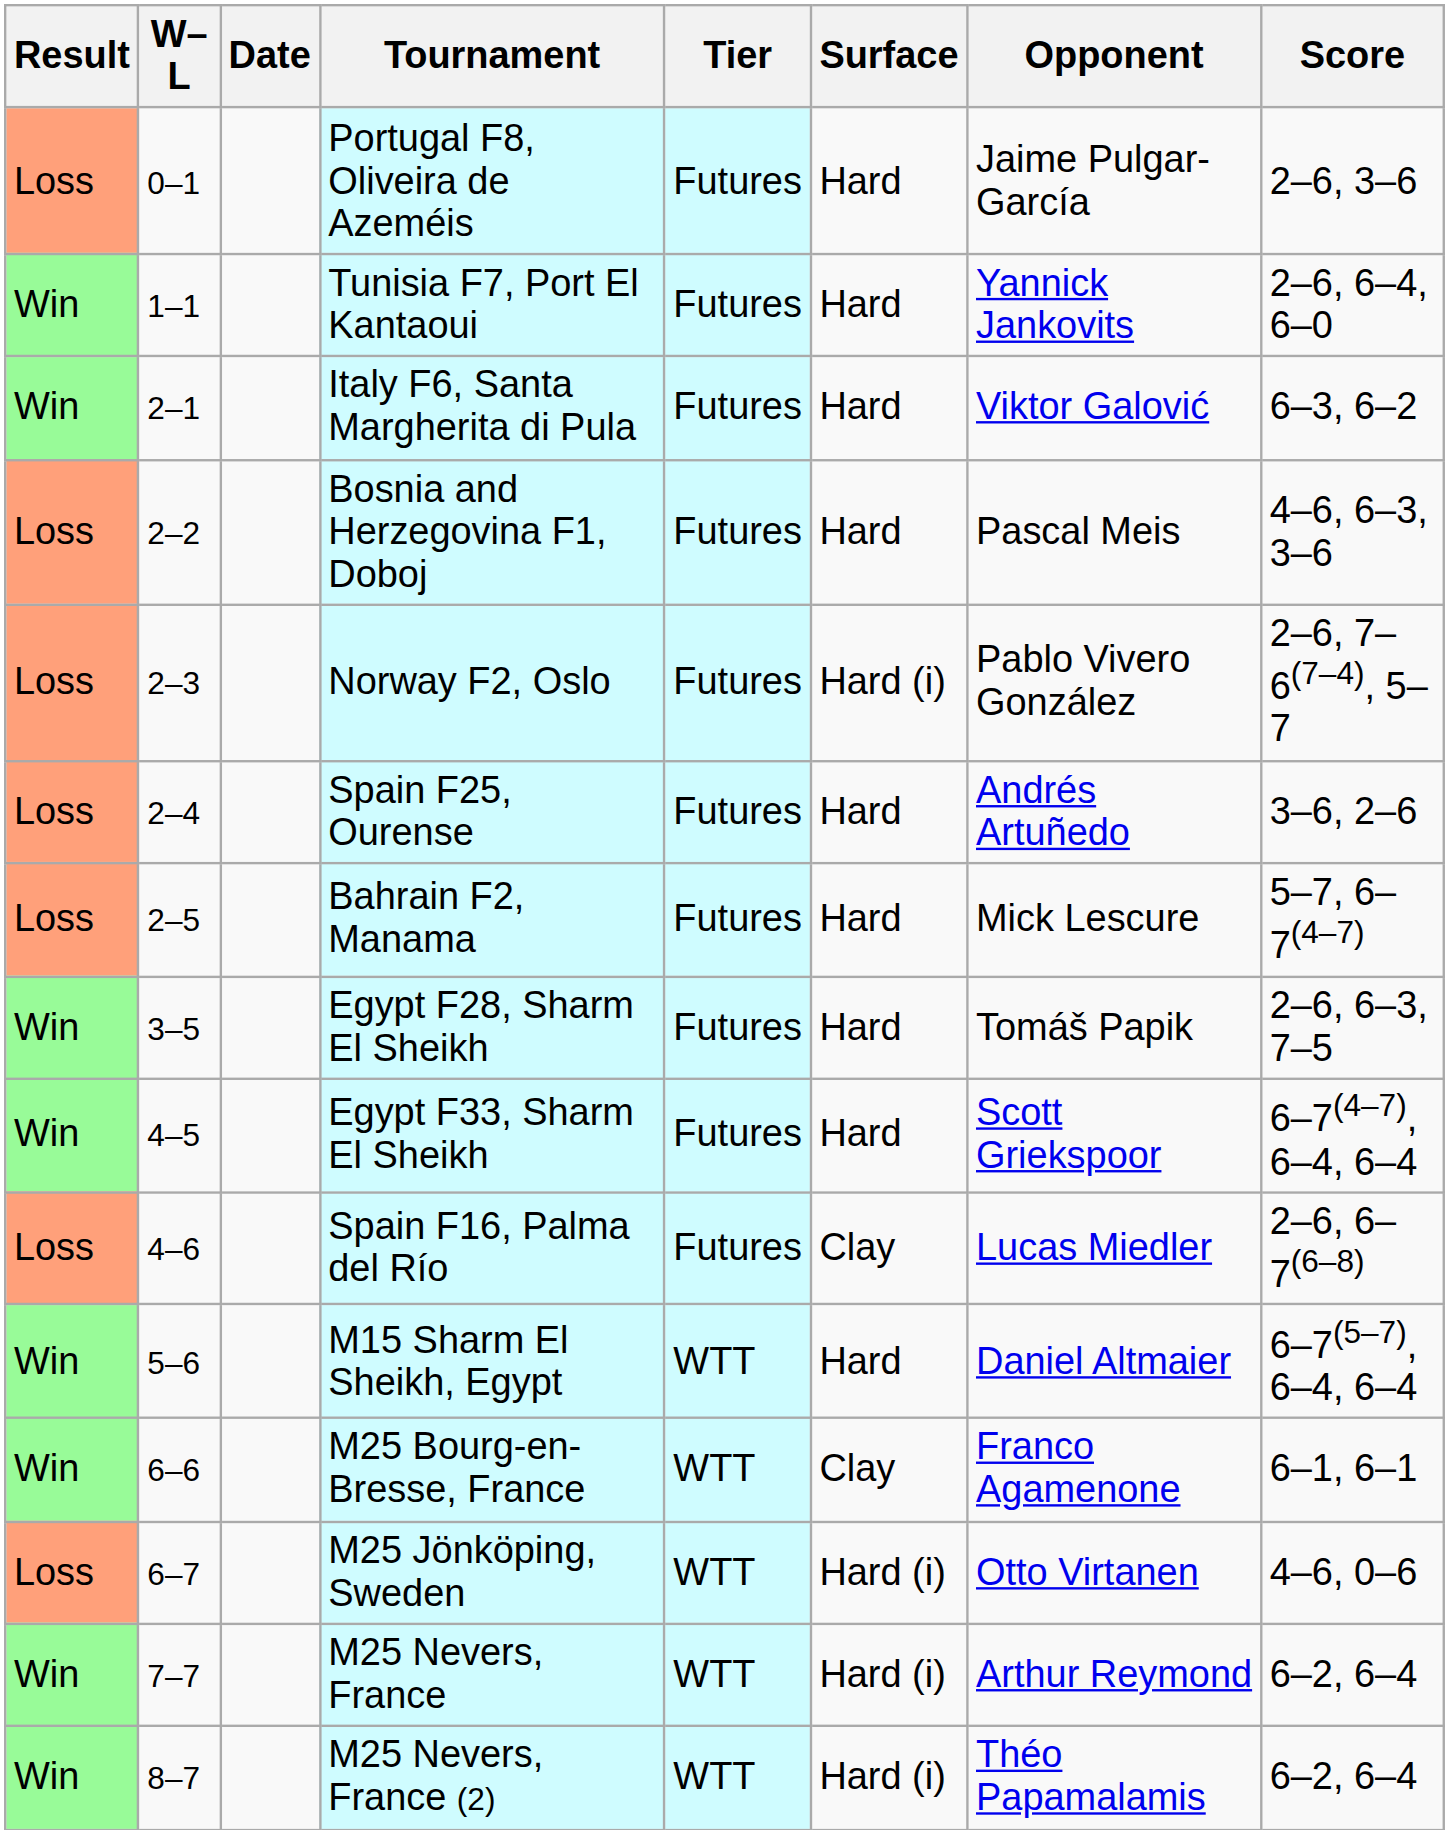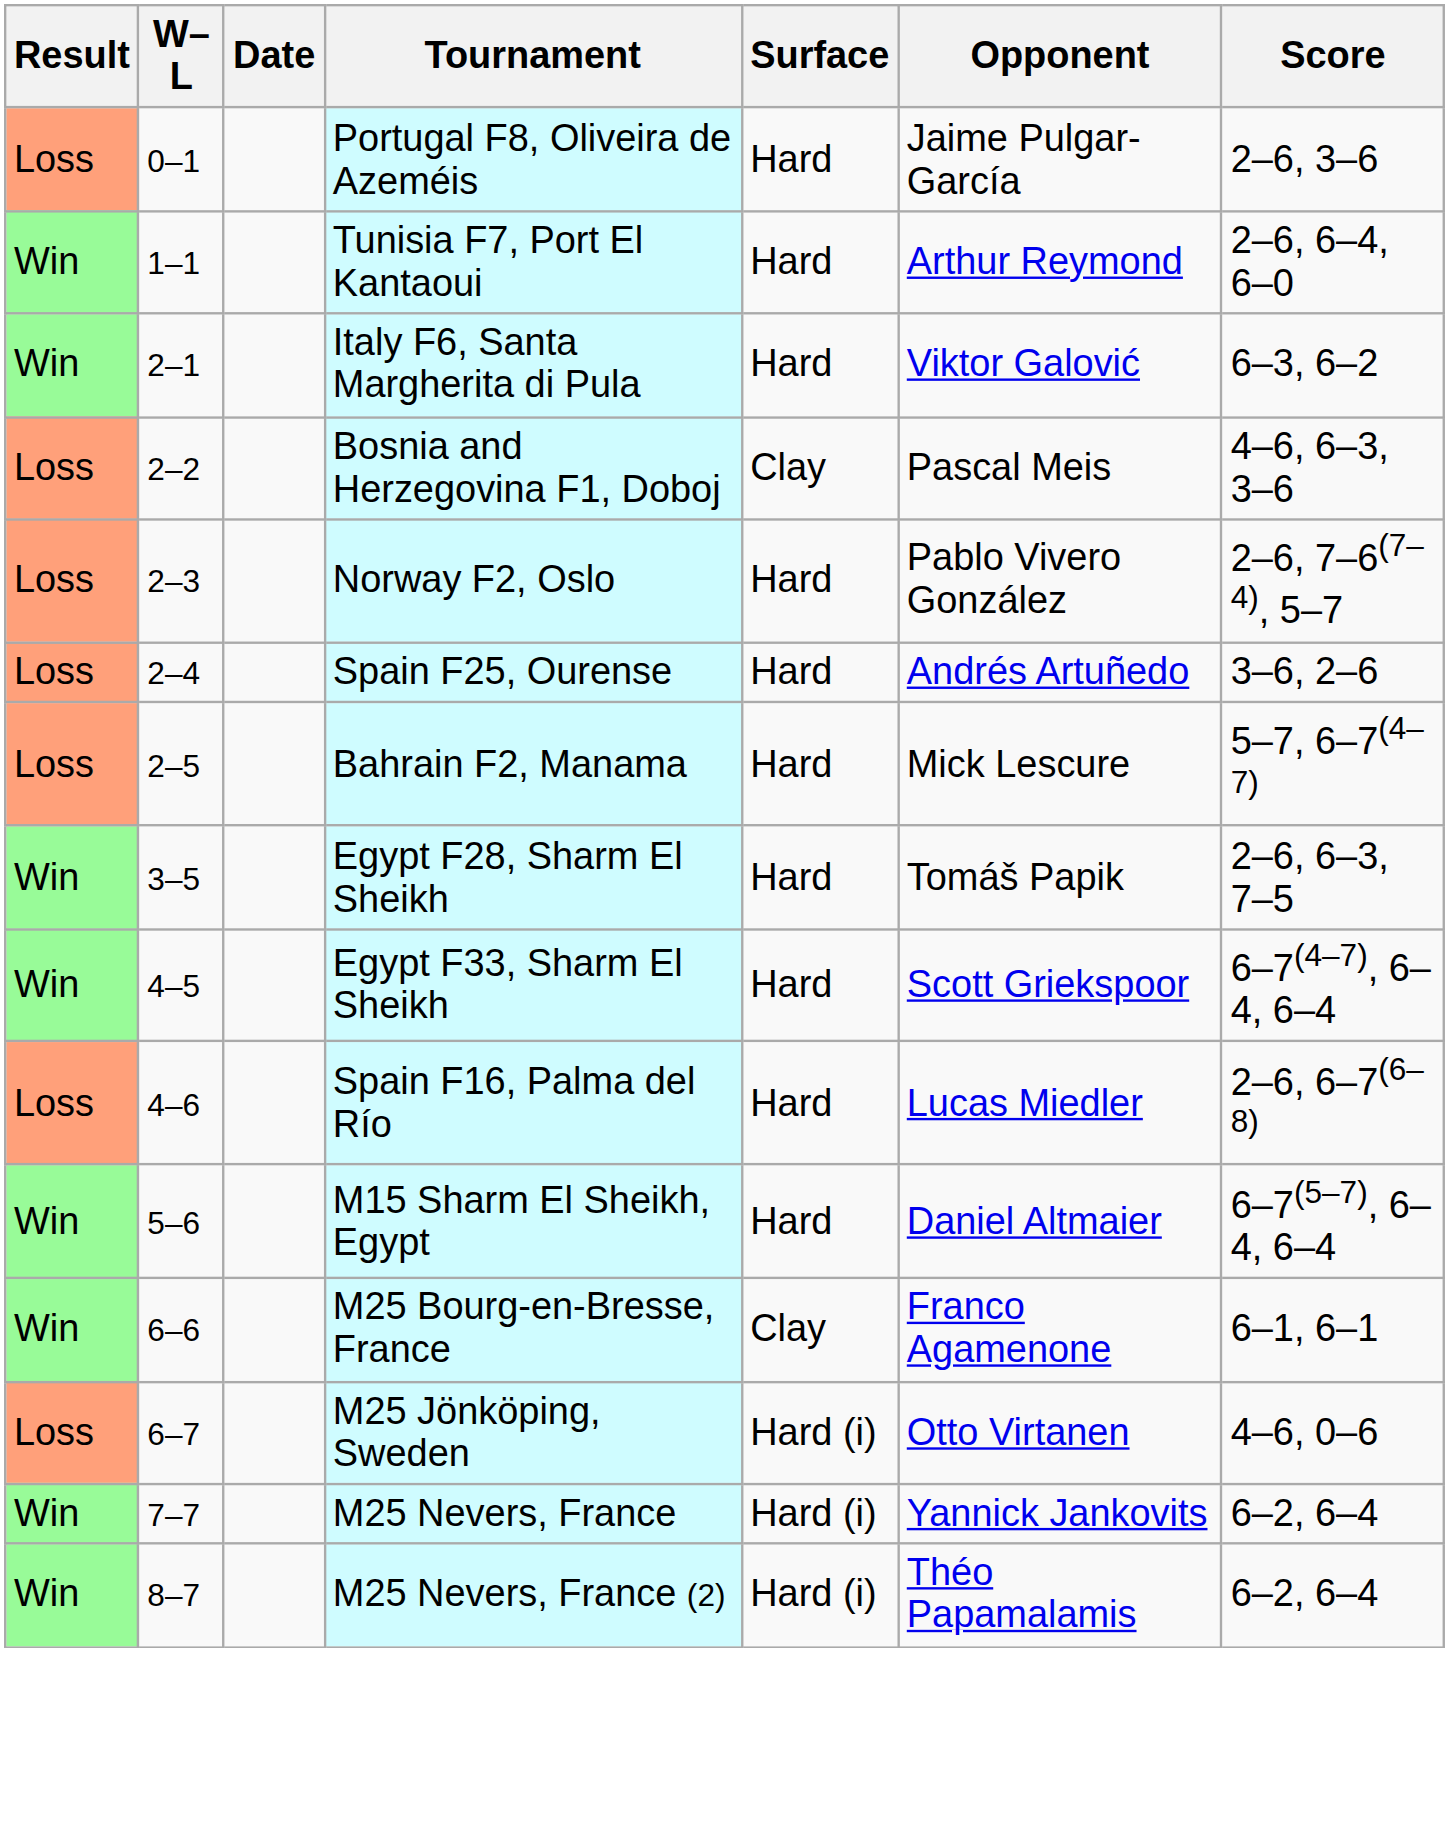 <table class="sortable wikitable nowrap">
 <tr>
 <th>Result</th>
 <th class="unsortable">W–L</th>
 <th>Date</th>
 <th>Tournament</th>
-<th>Tier</th>
 <th>Surface</th>
 <th>Opponent</th>
 <th class="unsortable">Score</th>
 </tr>
 <tr>
 <td bgcolor=ffa07a>Loss</td>
 <td><small>0–1</small></td>
 <td></td>
 <td style="background:#cffcff;">Portugal F8, Oliveira de Azeméis</td>
-<td style="background:#cffcff;">Futures</td>
 <td>Hard</td>
 <td> Jaime Pulgar-García</td>
 <td>2–6, 3–6</td>
 </tr>
 <tr>
 <td bgcolor=98fb98>Win</td>
 <td><small>1–1</small></td>
 <td></td>
 <td style="background:#cffcff;">Tunisia F7, Port El Kantaoui</td>
-<td style="background:#cffcff;">Futures</td>
 <td>Hard</td>
-<td> <a href='#'>Yannick Jankovits</a></td>
+<td> <a href='#'>Arthur Reymond</a></td>
 <td>2–6, 6–4, 6–0</td>
 </tr>
 <tr>
 <td bgcolor=98fb98>Win</td>
 <td><small>2–1</small></td>
 <td></td>
 <td style="background:#cffcff;">Italy F6, Santa Margherita di Pula</td>
-<td style="background:#cffcff;">Futures</td>
 <td>Hard</td>
 <td> <a href='#'>Viktor Galović</a></td>
 <td>6–3, 6–2</td>
 </tr>
 <tr>
 <td bgcolor=ffa07a>Loss</td>
 <td><small>2–2</small></td>
 <td></td>
 <td style="background:#cffcff;">Bosnia and Herzegovina F1, Doboj</td>
-<td style="background:#cffcff;">Futures</td>
-<td>Hard</td>
+<td>Clay</td>
 <td> Pascal Meis</td>
 <td>4–6, 6–3, 3–6</td>
 </tr>
 <tr>
 <td bgcolor=ffa07a>Loss</td>
 <td><small>2–3</small></td>
 <td></td>
 <td style="background:#cffcff;">Norway F2, Oslo</td>
-<td style="background:#cffcff;">Futures</td>
-<td>Hard (i)</td>
+<td>Hard</td>
 <td> Pablo Vivero González</td>
 <td>2–6, 7–6<sup>(7–4)</sup>, 5–7</td>
 </tr>
 <tr>
 <td bgcolor=ffa07a>Loss</td>
 <td><small>2–4</small></td>
 <td></td>
 <td style="background:#cffcff;">Spain F25, Ourense</td>
-<td style="background:#cffcff;">Futures</td>
 <td>Hard</td>
 <td> <a href='#'>Andrés Artuñedo</a></td>
 <td>3–6, 2–6</td>
 </tr>
 <tr>
 <td bgcolor=ffa07a>Loss</td>
 <td><small>2–5</small></td>
 <td></td>
 <td style="background:#cffcff;">Bahrain F2, Manama</td>
-<td style="background:#cffcff;">Futures</td>
 <td>Hard</td>
 <td> Mick Lescure</td>
 <td>5–7, 6–7<sup>(4–7)</sup></td>
 </tr>
 <tr>
 <td bgcolor=98fb98>Win</td>
 <td><small>3–5</small></td>
 <td></td>
 <td style="background:#cffcff;">Egypt F28, Sharm El Sheikh</td>
-<td style="background:#cffcff;">Futures</td>
 <td>Hard</td>
 <td> Tomáš Papik</td>
 <td>2–6, 6–3, 7–5</td>
 </tr>
 <tr>
 <td bgcolor=98fb98>Win</td>
 <td><small>4–5</small></td>
 <td></td>
 <td style="background:#cffcff;">Egypt F33, Sharm El Sheikh</td>
-<td style="background:#cffcff;">Futures</td>
 <td>Hard</td>
 <td> <a href='#'>Scott Griekspoor</a></td>
 <td>6–7<sup>(4–7)</sup>, 6–4, 6–4</td>
 </tr>
 <tr>
 <td bgcolor=ffa07a>Loss</td>
 <td><small>4–6</small></td>
 <td></td>
 <td style="background:#cffcff;">Spain F16, Palma del Río</td>
-<td style="background:#cffcff;">Futures</td>
-<td>Clay</td>
+<td>Hard</td>
 <td> <a href='#'>Lucas Miedler</a></td>
 <td>2–6, 6–7<sup>(6–8)</sup></td>
 </tr>
 <tr>
 <td bgcolor=98fb98>Win</td>
 <td><small>5–6</small></td>
 <td></td>
 <td style="background:#cffcff;">M15 Sharm El Sheikh, Egypt</td>
-<td style="background:#cffcff;">WTT</td>
 <td>Hard</td>
 <td> <a href='#'>Daniel Altmaier</a></td>
 <td>6–7<sup>(5–7)</sup>, 6–4, 6–4</td>
 </tr>
 <tr>
 <td bgcolor=98fb98>Win</td>
 <td><small>6–6</small></td>
 <td></td>
 <td style="background:#cffcff;">M25 Bourg-en-Bresse, France</td>
-<td style="background:#cffcff;">WTT</td>
 <td>Clay</td>
 <td> <a href='#'>Franco Agamenone</a></td>
 <td>6–1, 6–1</td>
 </tr>
 <tr>
 <td bgcolor=ffa07a>Loss</td>
 <td><small>6–7</small></td>
 <td></td>
 <td style="background:#cffcff;">M25 Jönköping, Sweden</td>
-<td style="background:#cffcff;">WTT</td>
 <td>Hard (i)</td>
 <td> <a href='#'>Otto Virtanen</a></td>
 <td>4–6, 0–6</td>
 </tr>
 <tr>
 <td bgcolor=98fb98>Win</td>
 <td><small>7–7</small></td>
 <td></td>
 <td style="background:#cffcff;">M25 Nevers, France</td>
-<td style="background:#cffcff;">WTT</td>
 <td>Hard (i)</td>
-<td> <a href='#'>Arthur Reymond</a></td>
+<td> <a href='#'>Yannick Jankovits</a></td>
 <td>6–2, 6–4</td>
 </tr>
 <tr>
 <td bgcolor=98fb98>Win</td>
 <td><small>8–7</small></td>
 <td></td>
 <td style="background:#cffcff;">M25 Nevers, France <small>(2)</small></td>
-<td style="background:#cffcff;">WTT</td>
 <td>Hard (i)</td>
 <td> <a href='#'>Théo Papamalamis</a></td>
 <td>6–2, 6–4</td>
 </tr>
 </table>
